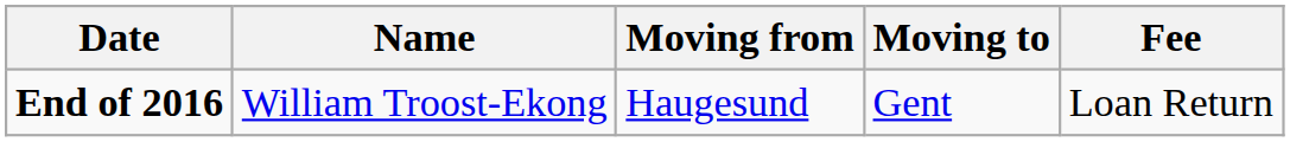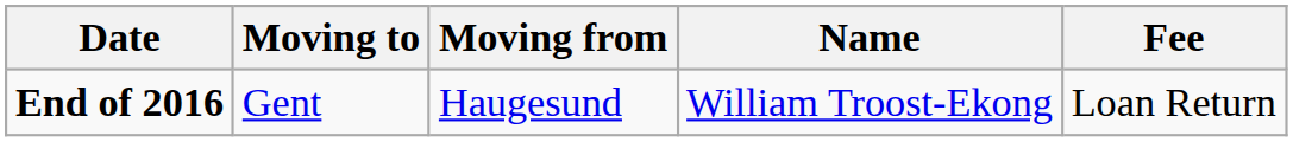 <table class="wikitable sortable">
 <tr>
 <th>Date</th>
+<th>Moving to</th>
+<th>Moving from</th>
 <th>Name</th>
-<th>Moving from</th>
-<th>Moving to</th>
 <th>Fee</th>
 </tr>
 <tr>
 <td><strong>End of 2016</strong></td>
+<td> <a href='#'>Gent</a></td>
+<td> <a href='#'>Haugesund</a></td>
 <td> <a href='#'>William Troost-Ekong</a></td>
-<td> <a href='#'>Haugesund</a></td>
-<td> <a href='#'>Gent</a></td>
 <td>Loan Return</td>
 </tr>
 </table>
